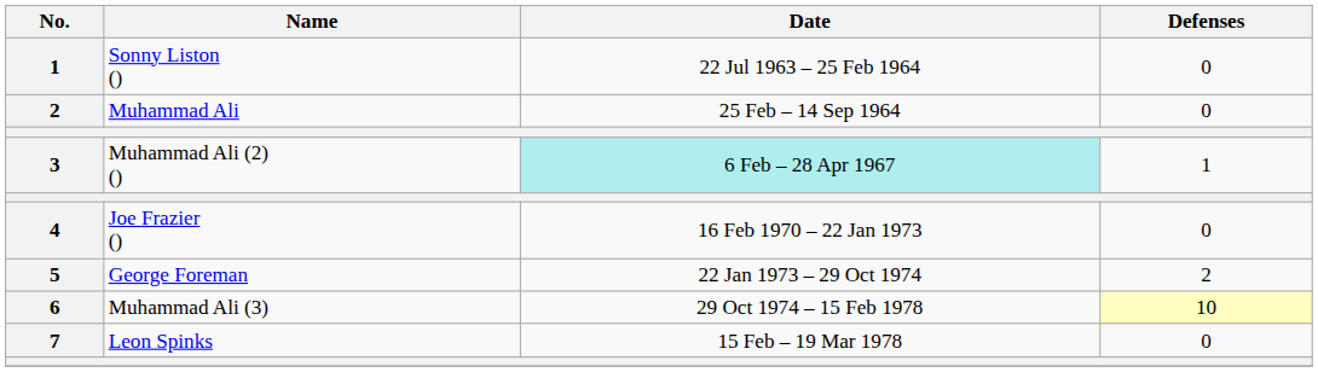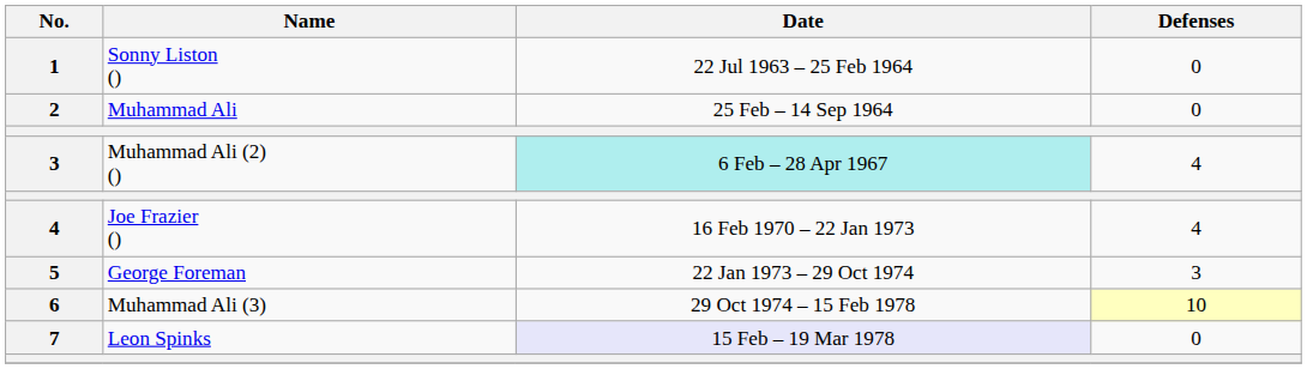 <table class="wikitable sortable" style="width:80%">
 <tr>
 <th>No.</th>
 <th>Name</th>
 <th>Date</th>
 <th>Defenses</th>
 </tr>
 <tr align=center>
 <th>1</th>
 <td align=left><a href='#'>Sonny Liston</a><br>()</td>
 <td>22 Jul 1963 – 25 Feb 1964</td>
 <td>0</td>
 </tr>
 <tr align=center>
 <th>2</th>
 <td align=left><a href='#'>Muhammad Ali</a></td>
 <td>25 Feb – 14 Sep 1964</td>
 <td>0</td>
 </tr>
 <tr align=center>
 <th colspan=4></th>
 </tr>
 <tr align=center>
 <th>3</th>
 <td align=left>Muhammad Ali (2)<br>()</td>
 <td style="background: paleturquoise;">6 Feb – 28 Apr 1967</td>
-<td>1</td>
+<td>4</td>
 </tr>
 <tr align=center>
 <th colspan=4></th>
 </tr>
 <tr align=center>
 <th>4</th>
 <td align=left><a href='#'>Joe Frazier</a><br>()</td>
 <td>16 Feb 1970 – 22 Jan 1973</td>
-<td>0</td>
+<td>4</td>
 </tr>
 <tr align=center>
 <th>5</th>
 <td align=left><a href='#'>George Foreman</a></td>
 <td>22 Jan 1973 – 29 Oct 1974</td>
-<td>2</td>
+<td>3</td>
 </tr>
 <tr align=center>
 <th>6</th>
 <td align=left>Muhammad Ali (3)</td>
 <td>29 Oct 1974 – 15 Feb 1978</td>
 <td style="background:#ffffbf;">10</td>
 </tr>
 <tr align=center>
 <th>7</th>
 <td align=left><a href='#'>Leon Spinks</a></td>
-<td>15 Feb – 19 Mar 1978</td>
+<td style="background: lavender;">15 Feb – 19 Mar 1978</td>
 <td>0</td>
 </tr>
 <tr align=center>
 <th colspan=4></th>
 </tr>
 <tr align=center>
 </tr>
 </table>
